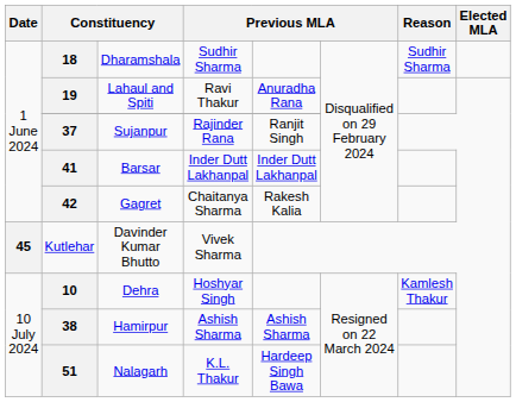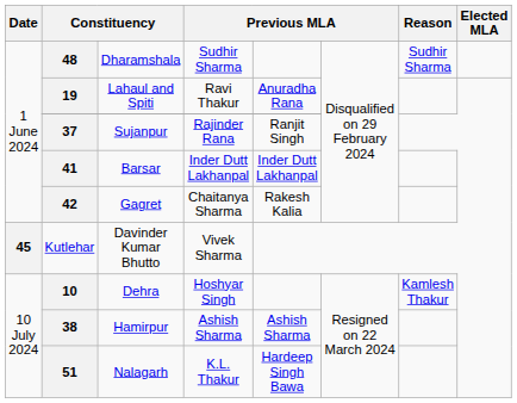 <table class="wikitable sortable" style="text-align:center;">
 <tr>
 <th>Date</th>
 <th colspan="2">Constituency</th>
 <th colspan="3">Previous MLA</th>
 <th>Reason</th>
 <th colspan="3">Elected MLA</th>
 </tr>
 <tr>
 <td rowspan=6>1 June 2024</td>
-<th>18</th>
+<th>48</th>
 <td><a href='#'>Dharamshala</a></td>
 <td><a href='#'>Sudhir Sharma</a></td>
 <td></td>
 <td rowspan=6>Disqualified on 29 February 2024</td>
 <td><a href='#'>Sudhir Sharma</a></td>
 <td></td>
 </tr>
 <tr>
 <th>19</th>
 <td><a href='#'>Lahaul and Spiti</a></td>
 <td>Ravi Thakur</td>
 <td><a href='#'>Anuradha Rana</a></td>
 <td></td>
 </tr>
 <tr>
 </tr>
 <tr>
 <th>37</th>
 <td><a href='#'>Sujanpur</a></td>
 <td><a href='#'>Rajinder Rana</a></td>
 <td>Ranjit Singh</td>
 </tr>
 <tr>
 <th>41</th>
 <td><a href='#'>Barsar</a></td>
 <td><a href='#'>Inder Dutt Lakhanpal</a></td>
 <td><a href='#'>Inder Dutt Lakhanpal</a></td>
 <td></td>
 </tr>
 <tr>
 <th>42</th>
 <td><a href='#'>Gagret</a></td>
 <td>Chaitanya Sharma</td>
 <td>Rakesh Kalia</td>
 <td></td>
 </tr>
 <tr>
 <th>45</th>
 <td><a href='#'>Kutlehar</a></td>
 <td>Davinder Kumar Bhutto</td>
 <td>Vivek Sharma</td>
 </tr>
 <tr>
 <td rowspan=3>10 July 2024</td>
 <th>10</th>
 <td><a href='#'>Dehra</a></td>
 <td><a href='#'>Hoshyar Singh</a></td>
 <td></td>
 <td rowspan=3>Resigned on 22 March 2024</td>
 <td><a href='#'>Kamlesh Thakur</a></td>
 </tr>
 <tr>
 <th>38</th>
 <td><a href='#'>Hamirpur</a></td>
 <td><a href='#'>Ashish Sharma</a></td>
 <td><a href='#'>Ashish Sharma</a></td>
 <td></td>
 </tr>
 <tr>
 <th>51</th>
 <td><a href='#'>Nalagarh</a></td>
 <td><a href='#'>K.L. Thakur</a></td>
 <td><a href='#'>Hardeep Singh Bawa</a></td>
 <td></td>
 </tr>
 </table>
